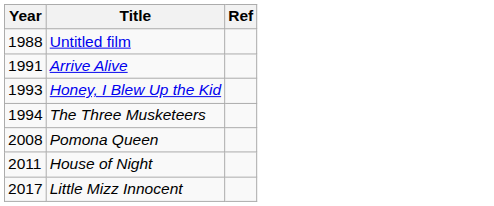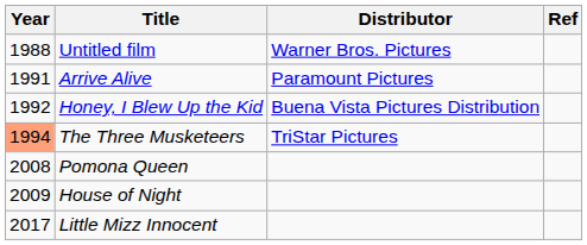 <table class="wikitable">
 <tr>
 <th>Year</th>
 <th>Title</th>
+<th>Distributor</th>
 <th>Ref</th>
 </tr>
 <tr>
 <td>1988</td>
 <td><a href='#'>Untitled film</a></td>
+<td><a href='#'>Warner Bros. Pictures</a></td>
 <td></td>
 </tr>
 <tr>
 <td>1991</td>
 <td><em><a href='#'>Arrive Alive</a></em></td>
+<td><a href='#'>Paramount Pictures</a></td>
 <td></td>
 </tr>
 <tr>
-<td>1993</td>
+<td>1992</td>
 <td><em><a href='#'>Honey, I Blew Up the Kid</a></em></td>
+<td><a href='#'>Buena Vista Pictures Distribution</a></td>
 <td></td>
 </tr>
 <tr>
-<td>1994</td>
+<td style="background: lightsalmon;">1994</td>
 <td><em>The Three Musketeers</em></td>
+<td><a href='#'>TriStar Pictures</a></td>
 <td></td>
 </tr>
 <tr>
 <td>2008</td>
 <td><em>Pomona Queen</em></td>
 <td></td>
+<td></td>
 </tr>
 <tr>
-<td>2011</td>
+<td>2009</td>
 <td><em>House of Night</em></td>
+<td></td>
 <td></td>
 </tr>
 <tr>
 <td>2017</td>
 <td><em>Little Mizz Innocent</em></td>
 <td></td>
+<td></td>
 </tr>
 </table>
